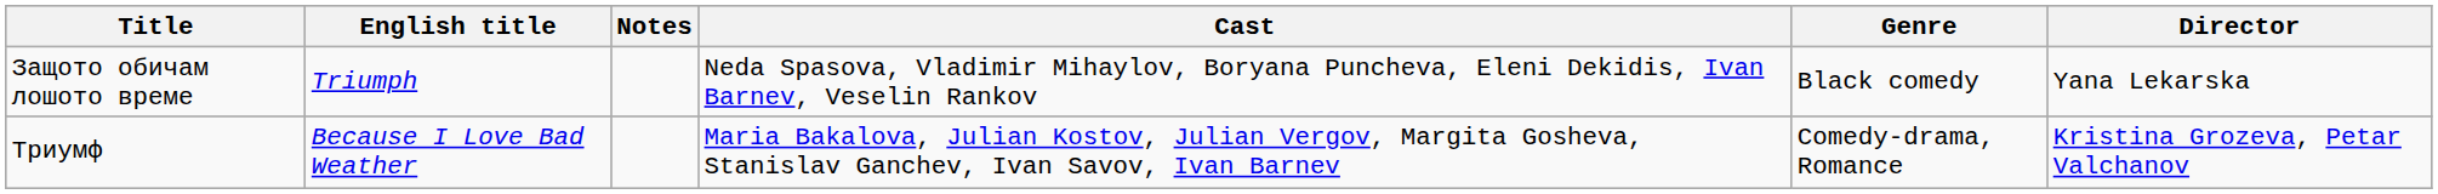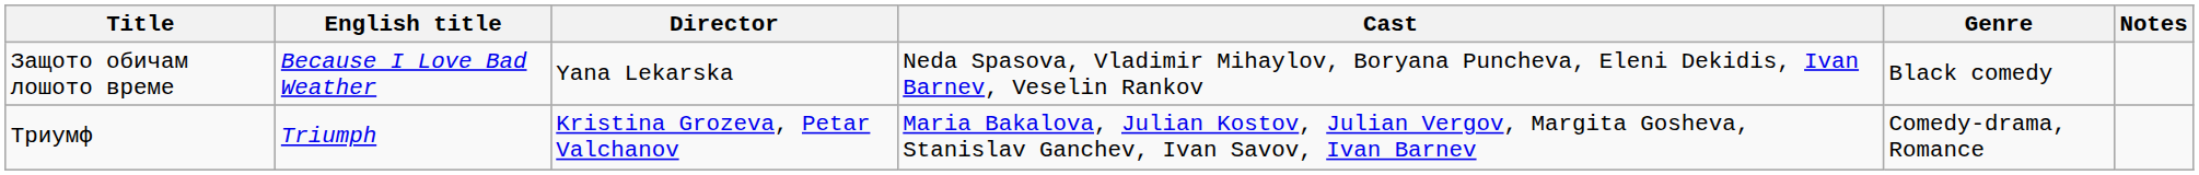 <table class="wikitable">
 <tr>
 <th>Title</th>
 <th>English title</th>
-<th>Notes</th>
+<th>Director</th>
 <th>Cast</th>
 <th>Genre</th>
-<th>Director</th>
+<th>Notes</th>
 </tr>
 <tr>
 <td>Защото обичам лошото време</td>
-<td><em><a href='#'>Triumph</a></em></td>
-<td></td>
+<td><em><a href='#'>Because I Love Bad Weather</a></em></td>
+<td>Yana Lekarska</td>
 <td>Neda Spasova, Vladimir Mihaylov, Boryana Puncheva, Eleni Dekidis, <a href='#'>Ivan Barnev</a>, Veselin Rankov</td>
 <td>Black comedy</td>
-<td>Yana Lekarska</td>
+<td></td>
 </tr>
 <tr>
 <td>Триумф</td>
-<td><em><a href='#'>Because I Love Bad Weather</a></em></td>
-<td></td>
+<td><em><a href='#'>Triumph</a></em></td>
+<td><a href='#'>Kristina Grozeva</a>, <a href='#'>Petar Valchanov</a></td>
 <td><a href='#'>Maria Bakalova</a>, <a href='#'>Julian Kostov</a>, <a href='#'>Julian Vergov</a>, Margita Gosheva, Stanislav Ganchev, Ivan Savov, <a href='#'>Ivan Barnev</a></td>
 <td>Comedy-drama, Romance</td>
-<td><a href='#'>Kristina Grozeva</a>, <a href='#'>Petar Valchanov</a></td>
+<td></td>
 </tr>
 </table>
